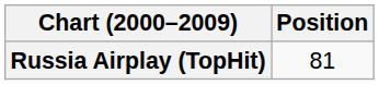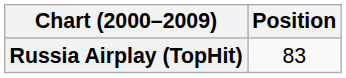 <table class="wikitable plainrowheaders" style="text-align:center">
 <tr>
 <th scope="col">Chart (2000–2009)</th>
 <th scope="col">Position</th>
 </tr>
 <tr>
 <th scope="row">Russia Airplay (TopHit)</th>
-<td>81</td>
+<td>83</td>
 </tr>
 </table>
